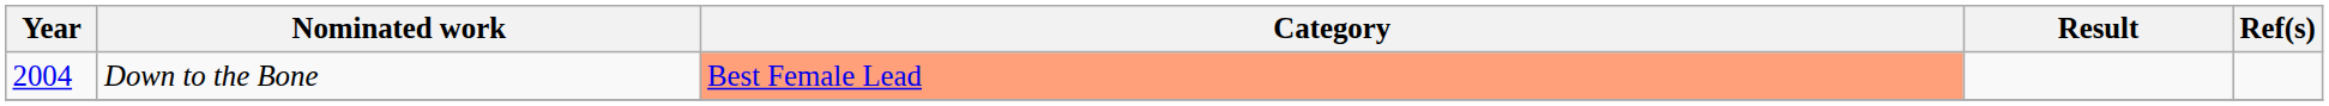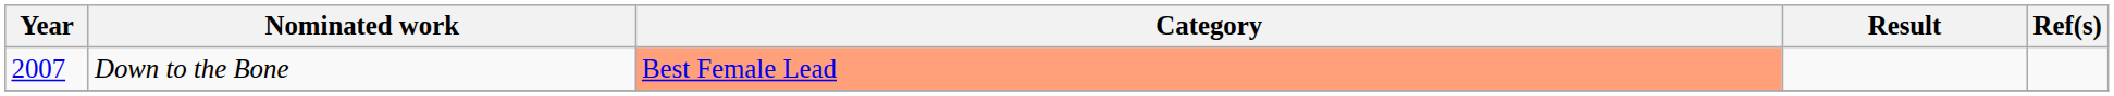 <table class="wikitable">
 <tr>
 <th width=4%>Year</th>
 <th width=27%>Nominated work</th>
 <th width=57%>Category</th>
 <th width=12%>Result</th>
 <th width=4%>Ref(s)</th>
 </tr>
 <tr>
-<td><a href='#'>2004</a></td>
+<td><a href='#'>2007</a></td>
 <td><em>Down to the Bone</em></td>
 <td style="background: lightsalmon;"><a href='#'>Best Female Lead</a></td>
 <td></td>
 <td></td>
 </tr>
 <tr>
 </tr>
 </table>
